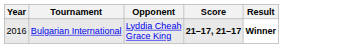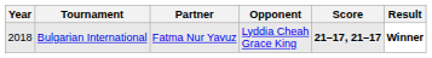 <table class="sortable wikitable" style="font-size: 90%;">
 <tr>
 <th>Year</th>
 <th>Tournament</th>
+<th>Partner</th>
 <th>Opponent</th>
 <th>Score</th>
 <th>Result</th>
 </tr>
 <tr style="background:#E9E9E9">
-<td align="center">2016</td>
+<td align="center">2018</td>
 <td align="left"><a href='#'>Bulgarian International</a></td>
+<td align="left"> <a href='#'>Fatma Nur Yavuz</a></td>
 <td align="left"> <a href='#'>Lyddia Cheah</a><br> <a href='#'>Grace King</a></td>
 <td align="left"><strong>21–17, 21–17</strong></td>
 <td style="text-align:left; background:white"> <strong>Winner</strong></td>
 </tr>
 </table>
